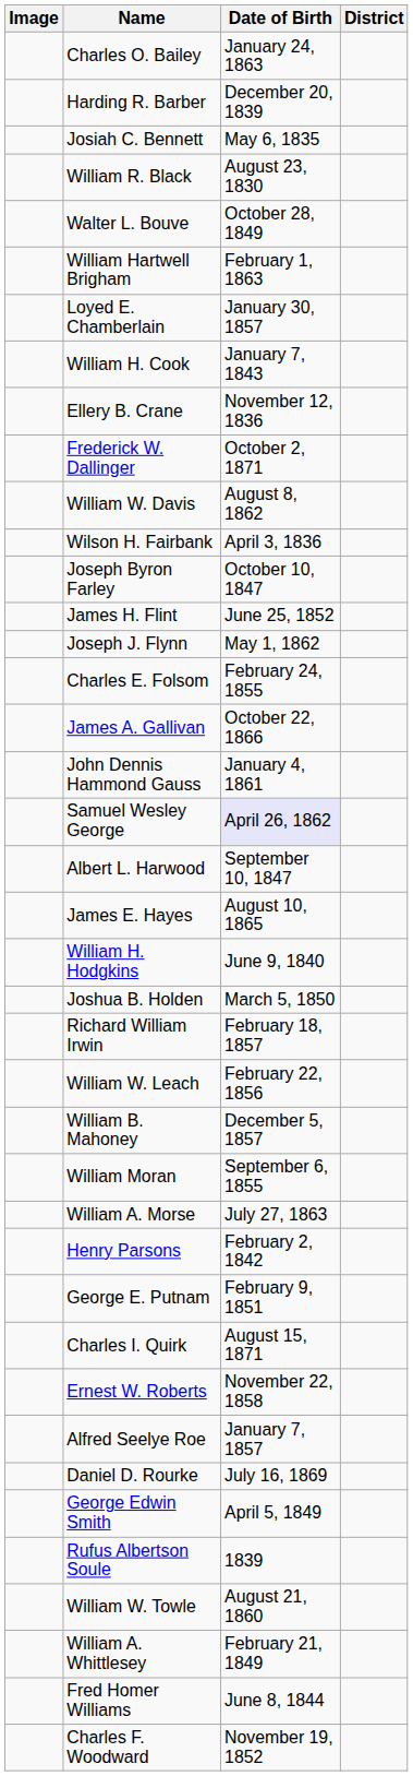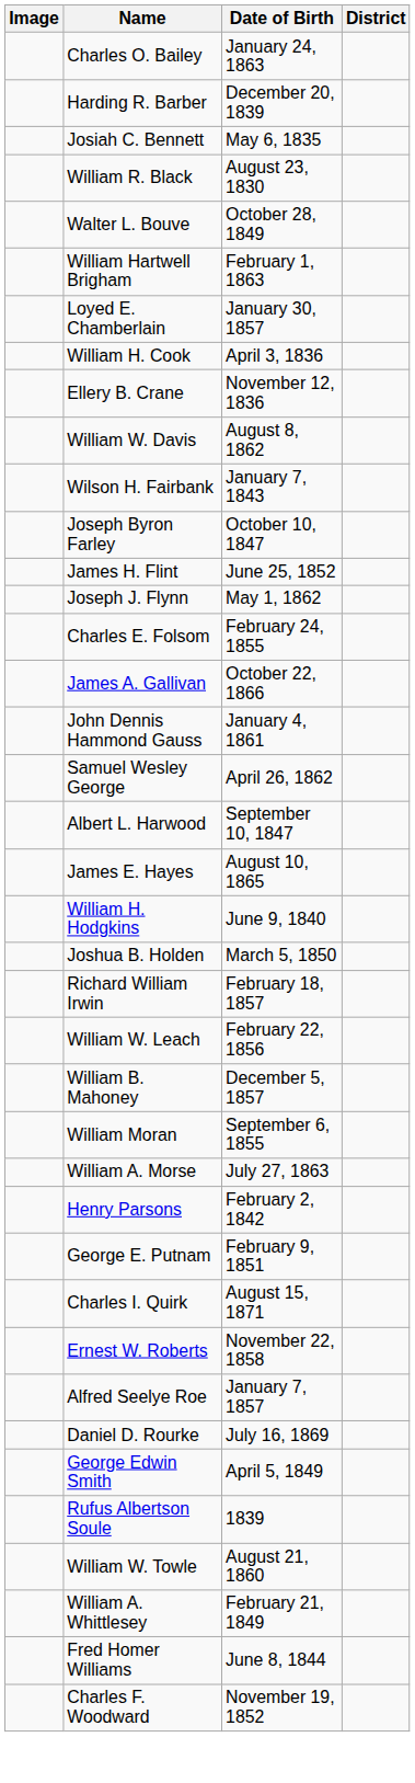 <table class='wikitable sortable' style="width:60%">
 <tr>
 <th>Image</th>
 <th>Name </th>
 <th data-sort-type=date>Date of Birth </th>
 <th>District</th>
 </tr>
 <tr>
 <td></td>
 <td>Charles O. Bailey</td>
 <td>January 24, 1863</td>
 <td></td>
 </tr>
 <tr>
 <td></td>
 <td>Harding R. Barber</td>
 <td>December 20, 1839</td>
 <td></td>
 </tr>
 <tr>
 <td></td>
 <td>Josiah C. Bennett</td>
 <td>May 6, 1835</td>
 <td></td>
 </tr>
 <tr>
 <td></td>
 <td>William R. Black</td>
 <td>August 23, 1830</td>
 <td></td>
 </tr>
 <tr>
 <td></td>
 <td>Walter L. Bouve</td>
 <td>October 28, 1849</td>
 <td></td>
 </tr>
 <tr>
 <td></td>
 <td>William Hartwell Brigham</td>
 <td>February 1, 1863</td>
 <td></td>
 </tr>
 <tr>
 <td></td>
 <td>Loyed E. Chamberlain</td>
 <td>January 30, 1857</td>
 <td></td>
 </tr>
 <tr>
 <td></td>
 <td>William H. Cook</td>
-<td>January 7, 1843</td>
+<td>April 3, 1836</td>
 <td></td>
 </tr>
 <tr>
 <td></td>
 <td>Ellery B. Crane</td>
 <td>November 12, 1836</td>
-<td></td>
-</tr>
-<tr>
-<td></td>
-<td><a href='#'>Frederick W. Dallinger</a></td>
-<td>October 2, 1871</td>
 <td></td>
 </tr>
 <tr>
 <td></td>
 <td>William W. Davis</td>
 <td>August 8, 1862</td>
 <td></td>
 </tr>
 <tr>
 <td></td>
 <td>Wilson H. Fairbank</td>
-<td>April 3, 1836</td>
+<td>January 7, 1843</td>
 <td></td>
 </tr>
 <tr>
 <td></td>
 <td>Joseph Byron Farley</td>
 <td>October 10, 1847</td>
 <td></td>
 </tr>
 <tr>
 <td></td>
 <td>James H. Flint</td>
 <td>June 25, 1852</td>
 <td></td>
 </tr>
 <tr>
 <td></td>
 <td>Joseph J. Flynn</td>
 <td>May 1, 1862</td>
 <td></td>
 </tr>
 <tr>
 <td></td>
 <td>Charles E. Folsom</td>
 <td>February 24, 1855</td>
 <td></td>
 </tr>
 <tr>
 <td></td>
 <td><a href='#'>James A. Gallivan</a></td>
 <td>October 22, 1866</td>
 <td></td>
 </tr>
 <tr>
 <td></td>
 <td>John Dennis Hammond Gauss</td>
 <td>January 4, 1861</td>
 <td></td>
 </tr>
 <tr>
 <td></td>
 <td>Samuel Wesley George</td>
-<td style="background: lavender;">April 26, 1862</td>
+<td>April 26, 1862</td>
 <td></td>
 </tr>
 <tr>
 <td></td>
 <td>Albert L. Harwood</td>
 <td>September 10, 1847</td>
 <td></td>
 </tr>
 <tr>
 <td></td>
 <td>James E. Hayes</td>
 <td>August 10, 1865</td>
 <td></td>
 </tr>
 <tr>
 <td></td>
 <td><a href='#'>William H. Hodgkins</a></td>
 <td>June 9, 1840</td>
 <td></td>
 </tr>
 <tr>
 <td></td>
 <td>Joshua B. Holden</td>
 <td>March 5, 1850</td>
 <td></td>
 </tr>
 <tr>
 <td></td>
 <td>Richard William Irwin</td>
 <td>February 18, 1857</td>
 <td></td>
 </tr>
 <tr>
 <td></td>
 <td>William W. Leach</td>
 <td>February 22, 1856</td>
 <td></td>
 </tr>
 <tr>
 <td></td>
 <td>William B. Mahoney</td>
 <td>December 5, 1857</td>
 <td></td>
 </tr>
 <tr>
 <td></td>
 <td>William Moran</td>
 <td>September 6, 1855</td>
 <td></td>
 </tr>
 <tr>
 <td></td>
 <td>William A. Morse</td>
 <td>July 27, 1863</td>
 <td></td>
 </tr>
 <tr>
 <td></td>
 <td><a href='#'>Henry Parsons</a></td>
 <td>February 2, 1842</td>
 <td></td>
 </tr>
 <tr>
 <td></td>
 <td>George E. Putnam</td>
 <td>February 9, 1851</td>
 <td></td>
 </tr>
 <tr>
 <td></td>
 <td>Charles I. Quirk</td>
 <td>August 15, 1871</td>
 <td></td>
 </tr>
 <tr>
 <td></td>
 <td><a href='#'>Ernest W. Roberts</a></td>
 <td>November 22, 1858</td>
 <td></td>
 </tr>
 <tr>
 <td></td>
 <td>Alfred Seelye Roe</td>
 <td>January 7, 1857</td>
 <td></td>
 </tr>
 <tr>
 <td></td>
 <td>Daniel D. Rourke</td>
 <td>July 16, 1869</td>
 <td></td>
 </tr>
 <tr>
 <td></td>
 <td><a href='#'>George Edwin Smith</a></td>
 <td>April 5, 1849</td>
 <td></td>
 </tr>
 <tr>
 <td></td>
 <td><a href='#'>Rufus Albertson Soule</a></td>
 <td>1839</td>
 <td></td>
 </tr>
 <tr>
 <td></td>
 <td>William W. Towle</td>
 <td>August 21, 1860</td>
 <td></td>
 </tr>
 <tr>
 <td></td>
 <td>William A. Whittlesey</td>
 <td>February 21, 1849</td>
 <td></td>
 </tr>
 <tr>
 <td></td>
 <td>Fred Homer Williams</td>
 <td>June 8, 1844</td>
 <td></td>
 </tr>
 <tr>
 <td></td>
 <td>Charles F. Woodward</td>
 <td>November 19, 1852</td>
 <td></td>
 </tr>
 </table>
